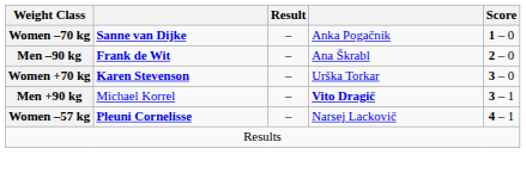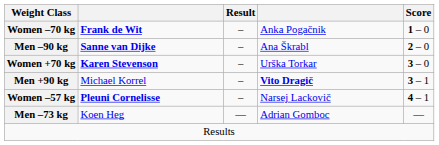 <table class="wikitable">
 <tr>
 <th>Weight Class</th>
 <th style="width:210px;"></th>
 <th>Result</th>
 <th style="width:210px;"></th>
 <th>Score</th>
 </tr>
 <tr>
 <th>Women –70 kg</th>
-<td><strong><a href='#'>Sanne van Dijke</a></strong></td>
+<td><strong><a href='#'>Frank de Wit</a></strong></td>
 <td align=center><strong></strong> – </td>
 <td><a href='#'>Anka Pogačnik</a></td>
 <td align=center><strong>1</strong> – 0</td>
 </tr>
 <tr>
 <th>Men –90 kg</th>
-<td><strong><a href='#'>Frank de Wit</a></strong></td>
+<td><strong><a href='#'>Sanne van Dijke</a></strong></td>
 <td align=center><strong></strong> – </td>
 <td><a href='#'>Ana Škrabl</a></td>
 <td align=center><strong>2</strong> – 0</td>
 </tr>
 <tr>
 <th>Women +70 kg</th>
 <td><strong><a href='#'>Karen Stevenson</a></strong></td>
 <td align=center><strong></strong> – </td>
 <td><a href='#'>Urška Torkar</a></td>
 <td align=center><strong>3</strong> – 0</td>
 </tr>
 <tr>
 <th>Men +90 kg</th>
 <td><a href='#'>Michael Korrel</a></td>
 <td align=center> – <strong></strong></td>
 <td><strong><a href='#'>Vito Dragič</a></strong></td>
 <td align=center><strong>3</strong> – 1</td>
 </tr>
 <tr>
 <th>Women –57 kg</th>
 <td><strong><a href='#'>Pleuni Cornelisse</a></strong></td>
 <td align=center><strong></strong> – </td>
 <td><a href='#'>Narsej Lackovič</a></td>
 <td align=center><strong>4</strong> – 1</td>
 </tr>
 <tr>
+<th>Men –73 kg</th>
+<td><a href='#'>Koen Heg</a></td>
+<td align=center>—</td>
+<td><a href='#'>Adrian Gomboc</a></td>
+<td align=center>—</td>
+</tr>
+<tr>
 <td align=center colspan=5>Results</td>
 </tr>
 </table>
